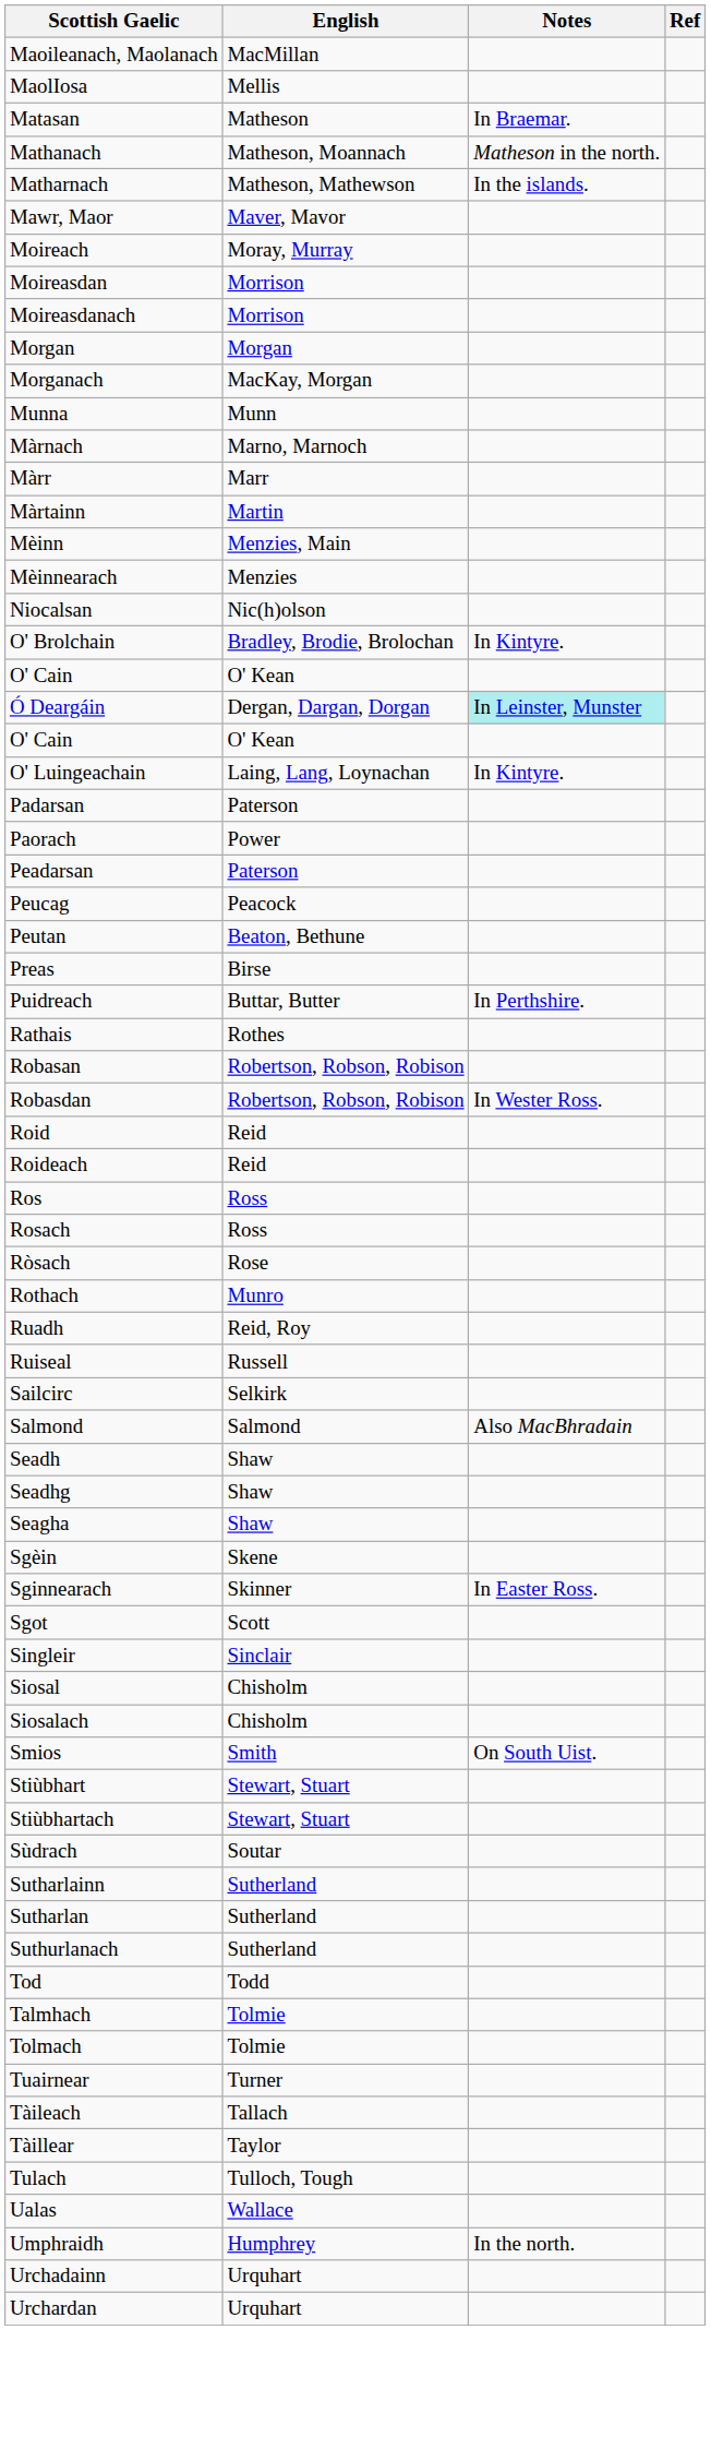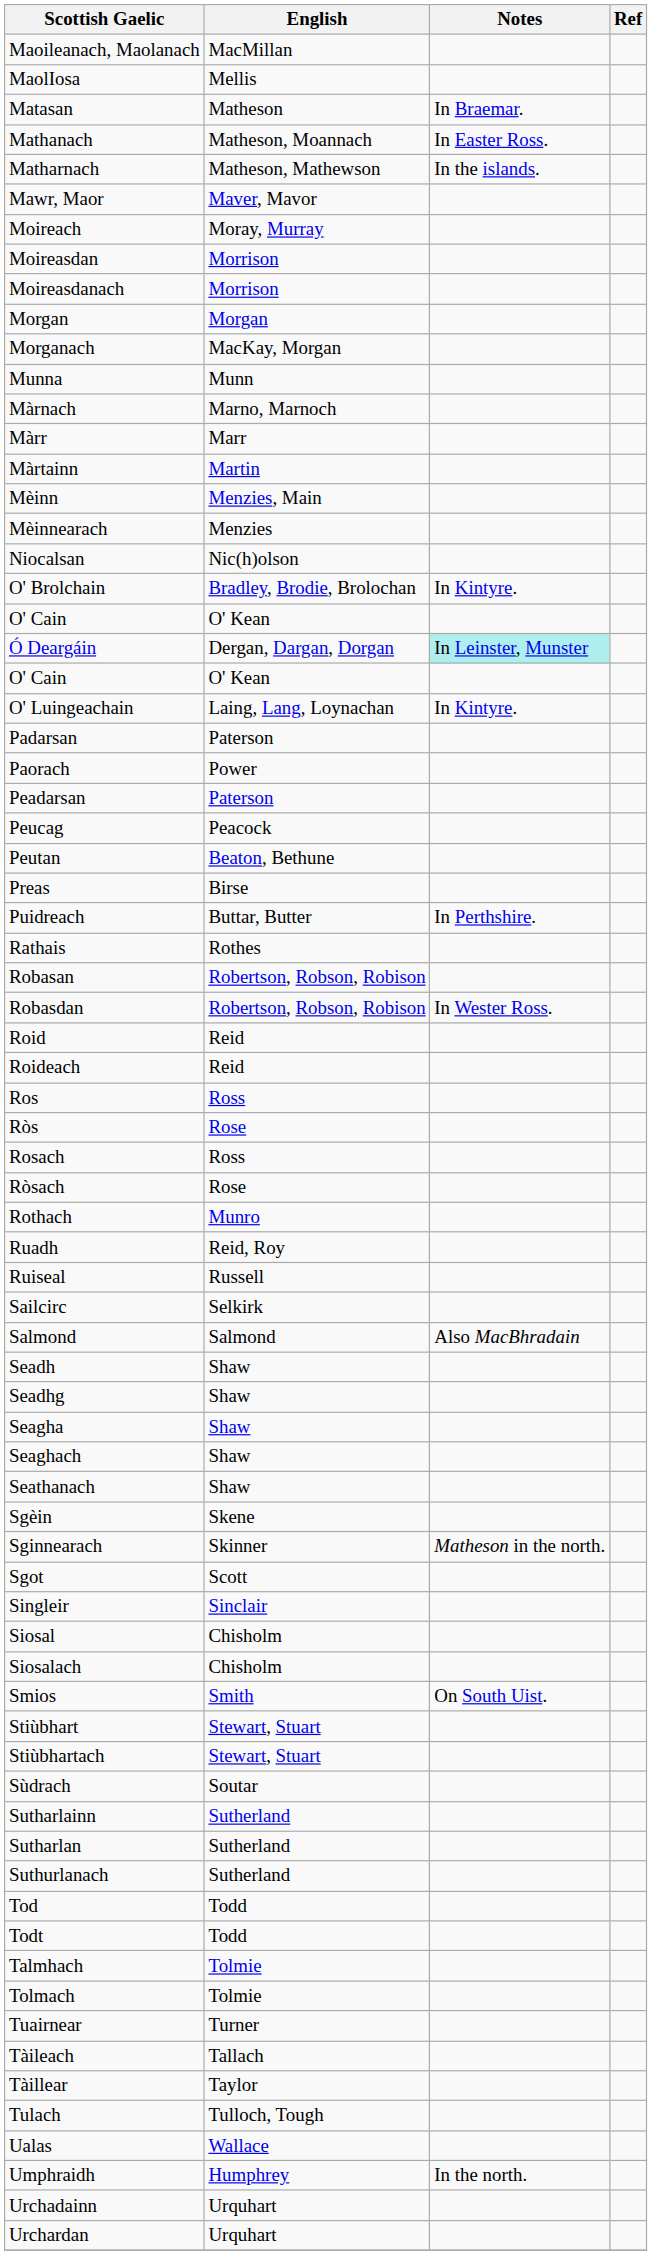 <table class="wikitable sortable">
 <tr>
 <th>Scottish Gaelic</th>
 <th>English</th>
 <th>Notes</th>
 <th>Ref</th>
 </tr>
 <tr>
 <td>Maoileanach, Maolanach</td>
 <td>MacMillan</td>
 <td></td>
 <td></td>
 </tr>
 <tr>
 <td>MaolIosa</td>
 <td>Mellis</td>
 <td></td>
 <td></td>
 </tr>
 <tr>
 <td>Matasan</td>
 <td>Matheson</td>
 <td>In <a href='#'>Braemar</a>.</td>
 <td></td>
 </tr>
 <tr>
 <td>Mathanach</td>
 <td>Matheson, Moannach</td>
-<td><em>Matheson</em> in the north.</td>
+<td>In <a href='#'>Easter Ross</a>.</td>
 <td></td>
 </tr>
 <tr>
 <td>Matharnach</td>
 <td>Matheson, Mathewson</td>
 <td>In the <a href='#'>islands</a>.</td>
 <td></td>
 </tr>
 <tr>
 <td>Mawr, Maor</td>
 <td><a href='#'>Maver</a>, Mavor</td>
 <td></td>
 <td></td>
 </tr>
 <tr>
 <td>Moireach</td>
 <td>Moray, <a href='#'>Murray</a></td>
 <td></td>
 <td></td>
 </tr>
 <tr>
 <td>Moireasdan</td>
 <td><a href='#'>Morrison</a></td>
 <td></td>
 <td></td>
 </tr>
 <tr>
 <td>Moireasdanach</td>
 <td><a href='#'>Morrison</a></td>
 <td></td>
 <td></td>
 </tr>
 <tr>
 <td>Morgan</td>
 <td><a href='#'>Morgan</a></td>
 <td></td>
 <td></td>
 </tr>
 <tr>
 <td>Morganach</td>
 <td>MacKay, Morgan</td>
 <td></td>
 <td></td>
 </tr>
 <tr>
 <td>Munna</td>
 <td>Munn</td>
 <td></td>
 <td></td>
 </tr>
 <tr>
 <td>Màrnach</td>
 <td>Marno, Marnoch</td>
 <td></td>
 <td></td>
 </tr>
 <tr>
 <td>Màrr</td>
 <td>Marr</td>
 <td></td>
 <td></td>
 </tr>
 <tr>
 <td>Màrtainn</td>
 <td><a href='#'>Martin</a></td>
 <td></td>
 <td></td>
 </tr>
 <tr>
 <td>Mèinn</td>
 <td><a href='#'>Menzies</a>, Main</td>
 <td></td>
 <td></td>
 </tr>
 <tr>
 <td>Mèinnearach</td>
 <td>Menzies</td>
 <td></td>
 <td></td>
 </tr>
 <tr>
 <td>Niocalsan</td>
 <td>Nic(h)olson</td>
 <td></td>
 <td></td>
 </tr>
 <tr>
 <td>O' Brolchain</td>
 <td><a href='#'>Bradley</a>, <a href='#'>Brodie</a>, Brolochan</td>
 <td>In <a href='#'>Kintyre</a>.</td>
 <td></td>
 </tr>
 <tr>
 <td>O' Cain</td>
 <td>O' Kean</td>
 <td></td>
 <td></td>
 </tr>
 <tr>
 <td><a href='#'>Ó Deargáin</a></td>
 <td>Dergan, <a href='#'>Dargan</a>, <a href='#'>Dorgan</a></td>
 <td style="background: paleturquoise;">In <a href='#'>Leinster</a>, <a href='#'>Munster</a></td>
 <td></td>
 </tr>
 <tr>
 <td>O' Cain</td>
 <td>O' Kean</td>
 <td></td>
 <td></td>
 </tr>
 <tr>
 <td>O' Luingeachain</td>
 <td>Laing, <a href='#'>Lang</a>, Loynachan</td>
 <td>In <a href='#'>Kintyre</a>.</td>
 <td></td>
 </tr>
 <tr>
 <td>Padarsan</td>
 <td>Paterson</td>
 <td></td>
 <td></td>
 </tr>
 <tr>
 <td>Paorach</td>
 <td>Power</td>
 <td></td>
 <td></td>
 </tr>
 <tr>
 <td>Peadarsan</td>
 <td><a href='#'>Paterson</a></td>
 <td></td>
 <td></td>
 </tr>
 <tr>
 <td>Peucag</td>
 <td>Peacock</td>
 <td></td>
 <td></td>
 </tr>
 <tr>
 <td>Peutan</td>
 <td><a href='#'>Beaton</a>, Bethune</td>
 <td></td>
 <td></td>
 </tr>
 <tr>
 <td>Preas</td>
 <td>Birse</td>
 <td></td>
 <td></td>
 </tr>
 <tr>
 <td>Puidreach</td>
 <td>Buttar, Butter</td>
 <td>In <a href='#'>Perthshire</a>.</td>
 <td></td>
 </tr>
 <tr>
 <td>Rathais</td>
 <td>Rothes</td>
 <td></td>
 <td></td>
 </tr>
 <tr>
 <td>Robasan</td>
 <td><a href='#'>Robertson</a>, <a href='#'>Robson</a>, <a href='#'>Robison</a></td>
 <td></td>
 <td></td>
 </tr>
 <tr>
 <td>Robasdan</td>
 <td><a href='#'>Robertson</a>, <a href='#'>Robson</a>, <a href='#'>Robison</a></td>
 <td>In <a href='#'>Wester Ross</a>.</td>
 <td></td>
 </tr>
 <tr>
 <td>Roid</td>
 <td>Reid</td>
 <td></td>
 <td></td>
 </tr>
 <tr>
 <td>Roideach</td>
 <td>Reid</td>
 <td></td>
 <td></td>
 </tr>
 <tr>
 <td>Ros</td>
 <td><a href='#'>Ross</a></td>
 <td></td>
 <td></td>
 </tr>
 <tr>
+<td>Ròs</td>
+<td><a href='#'>Rose</a></td>
+<td></td>
+<td></td>
+</tr>
+<tr>
 <td>Rosach</td>
 <td>Ross</td>
 <td></td>
 <td></td>
 </tr>
 <tr>
 <td>Ròsach</td>
 <td>Rose</td>
 <td></td>
 <td></td>
 </tr>
 <tr>
 <td>Rothach</td>
 <td><a href='#'>Munro</a></td>
 <td></td>
 <td></td>
 </tr>
 <tr>
 <td>Ruadh</td>
 <td>Reid, Roy</td>
 <td></td>
 <td></td>
 </tr>
 <tr>
 <td>Ruiseal</td>
 <td>Russell</td>
 <td></td>
 <td></td>
 </tr>
 <tr>
 <td>Sailcirc</td>
 <td>Selkirk</td>
 <td></td>
 <td></td>
 </tr>
 <tr>
 <td>Salmond</td>
 <td>Salmond</td>
 <td>Also <em>MacBhradain</em></td>
 <td></td>
 </tr>
 <tr>
 <td>Seadh</td>
 <td>Shaw</td>
 <td></td>
 <td></td>
 </tr>
 <tr>
 <td>Seadhg</td>
 <td>Shaw</td>
 <td></td>
 <td></td>
 </tr>
 <tr>
 <td>Seagha</td>
 <td><a href='#'>Shaw</a></td>
 <td></td>
 <td></td>
 </tr>
 <tr>
+<td>Seaghach</td>
+<td>Shaw</td>
+<td></td>
+<td></td>
+</tr>
+<tr>
+<td>Seathanach</td>
+<td>Shaw</td>
+<td></td>
+<td></td>
+</tr>
+<tr>
 <td>Sgèin</td>
 <td>Skene</td>
 <td></td>
 <td></td>
 </tr>
 <tr>
 <td>Sginnearach</td>
 <td>Skinner</td>
-<td>In <a href='#'>Easter Ross</a>.</td>
+<td><em>Matheson</em> in the north.</td>
 <td></td>
 </tr>
 <tr>
 <td>Sgot</td>
 <td>Scott</td>
 <td></td>
 <td></td>
 </tr>
 <tr>
 <td>Singleir</td>
 <td><a href='#'>Sinclair</a></td>
 <td></td>
 <td></td>
 </tr>
 <tr>
 <td>Siosal</td>
 <td>Chisholm</td>
 <td></td>
 <td></td>
 </tr>
 <tr>
 <td>Siosalach</td>
 <td>Chisholm</td>
 <td></td>
 <td></td>
 </tr>
 <tr>
 <td>Smios</td>
 <td><a href='#'>Smith</a></td>
 <td>On <a href='#'>South Uist</a>.</td>
 <td></td>
 </tr>
 <tr>
 <td>Stiùbhart</td>
 <td><a href='#'>Stewart</a>, <a href='#'>Stuart</a></td>
 <td></td>
 <td></td>
 </tr>
 <tr>
 <td>Stiùbhartach</td>
 <td><a href='#'>Stewart</a>, <a href='#'>Stuart</a></td>
 <td></td>
 <td></td>
 </tr>
 <tr>
 <td>Sùdrach</td>
 <td>Soutar</td>
 <td></td>
 <td></td>
 </tr>
 <tr>
 <td>Sutharlainn</td>
 <td><a href='#'>Sutherland</a></td>
 <td></td>
 <td></td>
 </tr>
 <tr>
 <td>Sutharlan</td>
 <td>Sutherland</td>
 <td></td>
 <td></td>
 </tr>
 <tr>
 <td>Suthurlanach</td>
 <td>Sutherland</td>
 <td></td>
 <td></td>
 </tr>
 <tr>
 <td>Tod</td>
 <td>Todd</td>
 <td></td>
 <td></td>
 </tr>
 <tr>
+<td>Todt</td>
+<td>Todd</td>
+<td></td>
+<td></td>
+</tr>
+<tr>
 <td>Talmhach</td>
 <td><a href='#'>Tolmie</a></td>
 <td></td>
 <td></td>
 </tr>
 <tr>
 <td>Tolmach</td>
 <td>Tolmie</td>
 <td></td>
 <td></td>
 </tr>
 <tr>
 <td>Tuairnear</td>
 <td>Turner</td>
 <td></td>
 <td></td>
 </tr>
 <tr>
 <td>Tàileach</td>
 <td>Tallach</td>
 <td></td>
 <td></td>
 </tr>
 <tr>
 <td>Tàillear</td>
 <td>Taylor</td>
 <td></td>
 <td></td>
 </tr>
 <tr>
 <td>Tulach</td>
 <td>Tulloch, Tough</td>
 <td></td>
 <td></td>
 </tr>
 <tr>
 <td>Ualas</td>
 <td><a href='#'>Wallace</a></td>
 <td></td>
 <td></td>
 </tr>
 <tr>
 <td>Umphraidh</td>
 <td><a href='#'>Humphrey</a></td>
 <td>In the north.</td>
 <td></td>
 </tr>
 <tr>
 <td>Urchadainn</td>
 <td>Urquhart</td>
 <td></td>
 <td></td>
 </tr>
 <tr>
 <td>Urchardan</td>
 <td>Urquhart</td>
 <td></td>
 <td></td>
 </tr>
 <tr>
 </tr>
 </table>
